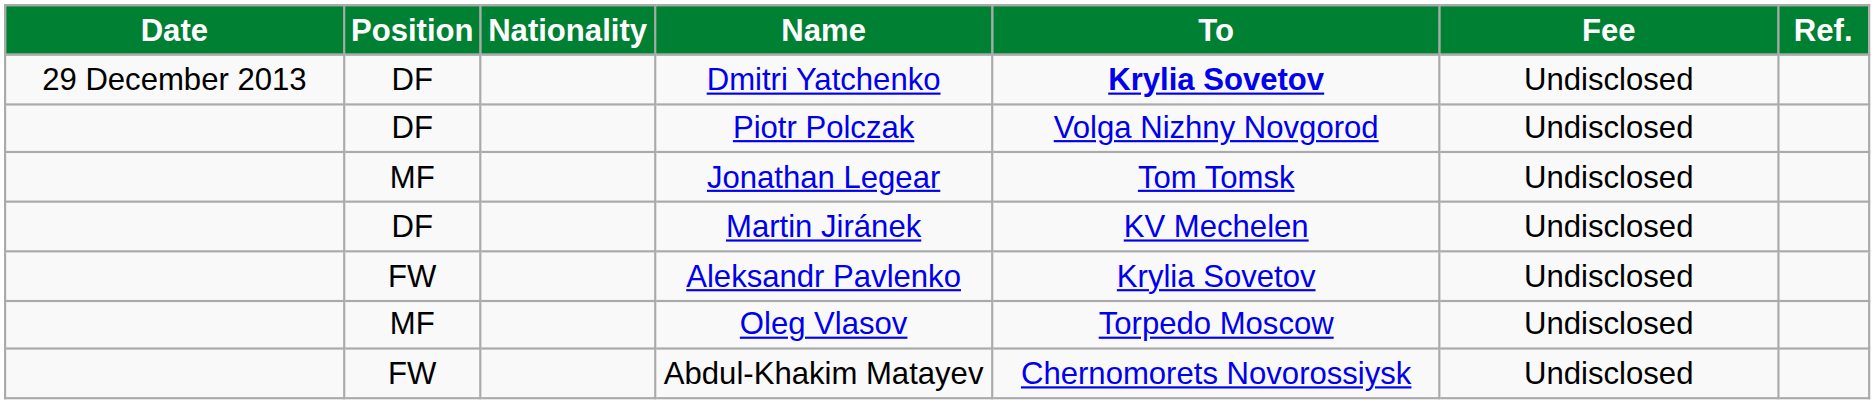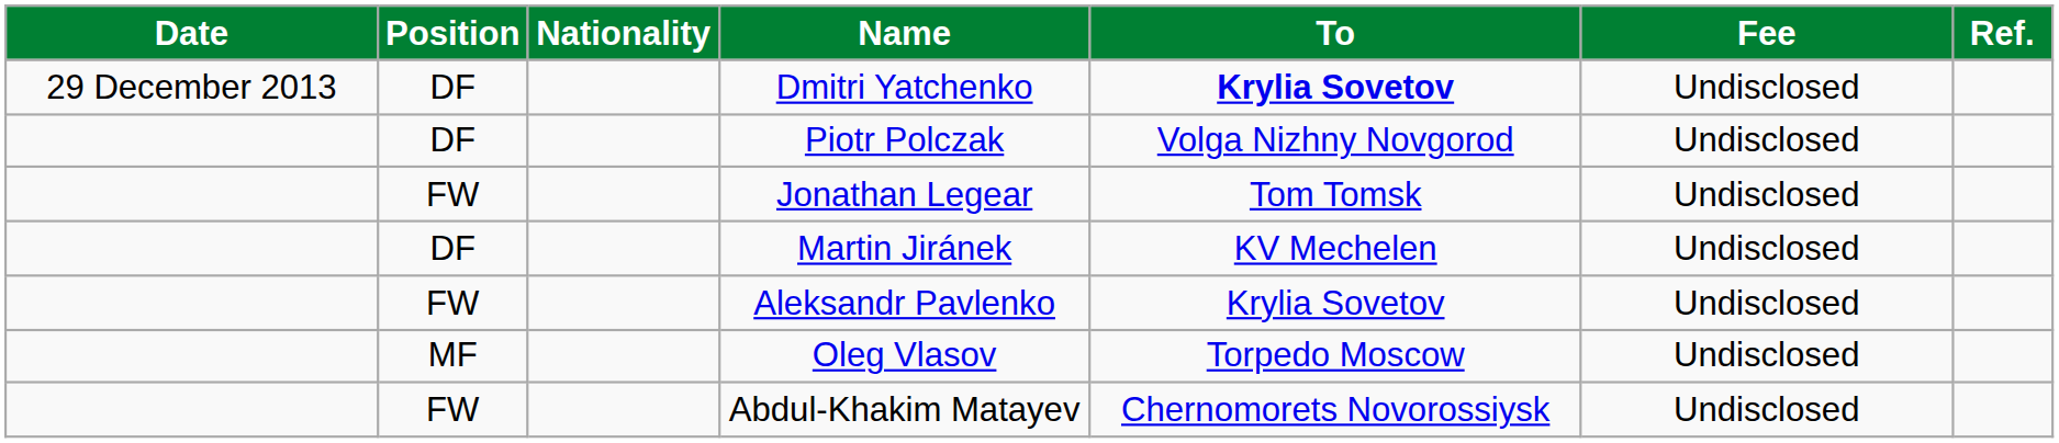 <table class="wikitable"  style="text-align:center; font-size:90%; ">
 <tr>
 <th style="background:#008033; color:white; width:150px;">Date</th>
 <th style="background:#008033; color:white; width:50px;">Position</th>
 <th style="background:#008033; color:white; width:50px;">Nationality</th>
 <th style="background:#008033; color:white; width:150px;">Name</th>
 <th style="background:#008033; color:white; width:200px;">To</th>
 <th style="background:#008033; color:white; width:150px;">Fee</th>
 <th style="background:#008033; color:white; width:35px;">Ref.</th>
 </tr>
 <tr>
 <td>29 December 2013</td>
 <td>DF</td>
 <td></td>
 <td><a href='#'>Dmitri Yatchenko</a></td>
 <td><strong><a href='#'>Krylia Sovetov</a></strong></td>
 <td>Undisclosed</td>
 <td></td>
 </tr>
 <tr>
 <td></td>
 <td>DF</td>
 <td></td>
 <td><a href='#'>Piotr Polczak</a></td>
 <td><a href='#'>Volga Nizhny Novgorod</a></td>
 <td>Undisclosed</td>
 <td></td>
 </tr>
 <tr>
 <td></td>
-<td>MF</td>
+<td>FW</td>
 <td></td>
 <td><a href='#'>Jonathan Legear</a></td>
 <td><a href='#'>Tom Tomsk</a></td>
 <td>Undisclosed</td>
 <td></td>
 </tr>
 <tr>
 <td></td>
 <td>DF</td>
 <td></td>
 <td><a href='#'>Martin Jiránek</a></td>
 <td><a href='#'>KV Mechelen</a></td>
 <td>Undisclosed</td>
 <td></td>
 </tr>
 <tr>
 <td></td>
 <td>FW</td>
 <td></td>
 <td><a href='#'>Aleksandr Pavlenko</a></td>
 <td><a href='#'>Krylia Sovetov</a></td>
 <td>Undisclosed</td>
 <td></td>
 </tr>
 <tr>
 <td></td>
 <td>MF</td>
 <td></td>
 <td><a href='#'>Oleg Vlasov</a></td>
 <td><a href='#'>Torpedo Moscow</a></td>
 <td>Undisclosed</td>
 <td></td>
 </tr>
 <tr>
 <td></td>
 <td>FW</td>
 <td></td>
 <td>Abdul-Khakim Matayev</td>
 <td><a href='#'>Chernomorets Novorossiysk</a></td>
 <td>Undisclosed</td>
 <td></td>
 </tr>
 </table>
